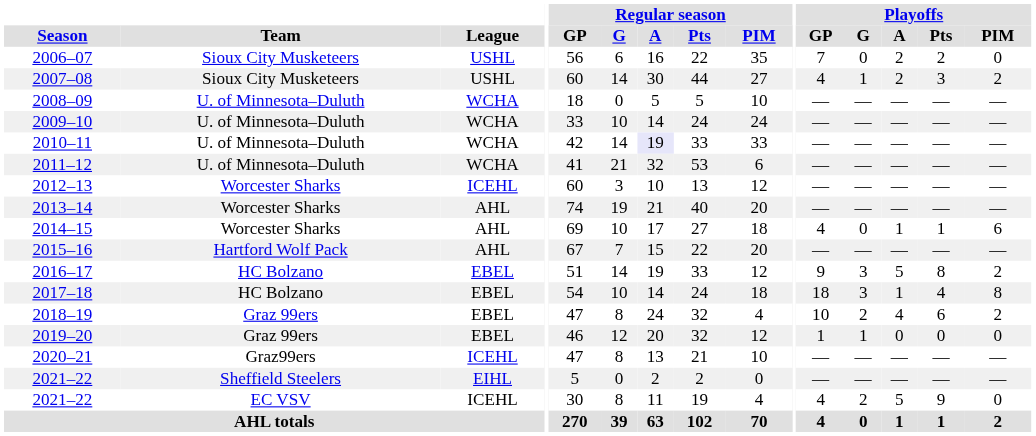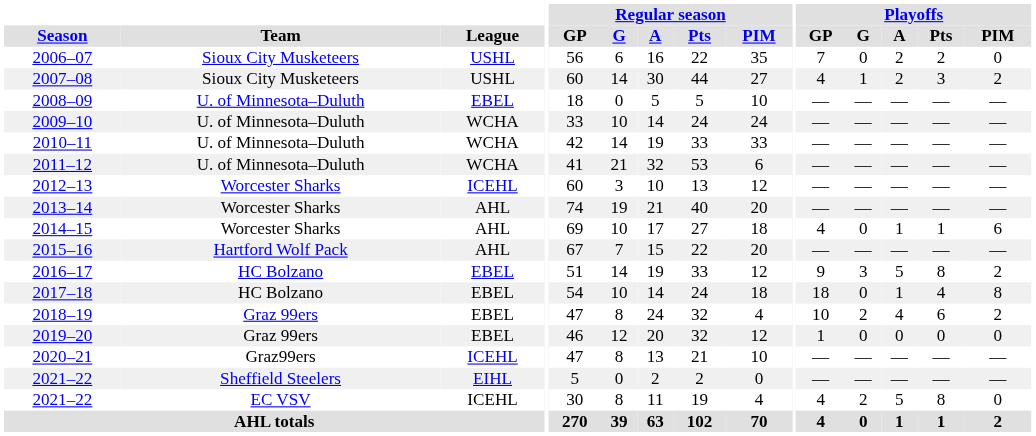 <table border="0" cellpadding="1" cellspacing="0" style="text-align:center; width:60em">
 <tr bgcolor="#e0e0e0">
 <th colspan="3" bgcolor="#ffffff"></th>
 <th rowspan="99" bgcolor="#ffffff"></th>
 <th colspan="5"><a href='#'>Regular season</a></th>
 <th rowspan="99" bgcolor="#ffffff"></th>
 <th colspan="5"><a href='#'>Playoffs</a></th>
 </tr>
 <tr bgcolor="#e0e0e0">
 <th><a href='#'>Season</a></th>
 <th>Team</th>
 <th>League</th>
 <th>GP</th>
 <th><a href='#'>G</a></th>
 <th><a href='#'>A</a></th>
 <th><a href='#'>Pts</a></th>
 <th><a href='#'>PIM</a></th>
 <th>GP</th>
 <th>G</th>
 <th>A</th>
 <th>Pts</th>
 <th>PIM</th>
 </tr>
 <tr ALIGN="center">
 <td><a href='#'>2006–07</a></td>
 <td><a href='#'>Sioux City Musketeers</a></td>
 <td><a href='#'>USHL</a></td>
 <td>56</td>
 <td>6</td>
 <td>16</td>
 <td>22</td>
 <td>35</td>
 <td>7</td>
 <td>0</td>
 <td>2</td>
 <td>2</td>
 <td>0</td>
 </tr>
 <tr ALIGN="center"  bgcolor="#f0f0f0">
 <td><a href='#'>2007–08</a></td>
 <td>Sioux City Musketeers</td>
 <td>USHL</td>
 <td>60</td>
 <td>14</td>
 <td>30</td>
 <td>44</td>
 <td>27</td>
 <td>4</td>
 <td>1</td>
 <td>2</td>
 <td>3</td>
 <td>2</td>
 </tr>
 <tr ALIGN="center">
 <td><a href='#'>2008–09</a></td>
 <td><a href='#'>U. of Minnesota–Duluth</a></td>
-<td><a href='#'>WCHA</a></td>
+<td><a href='#'>EBEL</a></td>
 <td>18</td>
 <td>0</td>
 <td>5</td>
 <td>5</td>
 <td>10</td>
 <td>—</td>
 <td>—</td>
 <td>—</td>
 <td>—</td>
 <td>—</td>
 </tr>
 <tr ALIGN="center"  bgcolor="#f0f0f0">
 <td><a href='#'>2009–10</a></td>
 <td>U. of Minnesota–Duluth</td>
 <td>WCHA</td>
 <td>33</td>
 <td>10</td>
 <td>14</td>
 <td>24</td>
 <td>24</td>
 <td>—</td>
 <td>—</td>
 <td>—</td>
 <td>—</td>
 <td>—</td>
 </tr>
 <tr ALIGN="center">
 <td><a href='#'>2010–11</a></td>
 <td>U. of Minnesota–Duluth</td>
 <td>WCHA</td>
 <td>42</td>
 <td>14</td>
-<td style="background: lavender;">19</td>
+<td>19</td>
 <td>33</td>
 <td>33</td>
 <td>—</td>
 <td>—</td>
 <td>—</td>
 <td>—</td>
 <td>—</td>
 </tr>
 <tr ALIGN="center"  bgcolor="#f0f0f0">
 <td><a href='#'>2011–12</a></td>
 <td>U. of Minnesota–Duluth</td>
 <td>WCHA</td>
 <td>41</td>
 <td>21</td>
 <td>32</td>
 <td>53</td>
 <td>6</td>
 <td>—</td>
 <td>—</td>
 <td>—</td>
 <td>—</td>
 <td>—</td>
 </tr>
 <tr ALIGN="center">
 <td><a href='#'>2012–13</a></td>
 <td><a href='#'>Worcester Sharks</a></td>
 <td><a href='#'>ICEHL</a></td>
 <td>60</td>
 <td>3</td>
 <td>10</td>
 <td>13</td>
 <td>12</td>
 <td>—</td>
 <td>—</td>
 <td>—</td>
 <td>—</td>
 <td>—</td>
 </tr>
 <tr ALIGN="center"  bgcolor="#f0f0f0">
 <td><a href='#'>2013–14</a></td>
 <td>Worcester Sharks</td>
 <td>AHL</td>
 <td>74</td>
 <td>19</td>
 <td>21</td>
 <td>40</td>
 <td>20</td>
 <td>—</td>
 <td>—</td>
 <td>—</td>
 <td>—</td>
 <td>—</td>
 </tr>
 <tr ALIGN="center">
 <td><a href='#'>2014–15</a></td>
 <td>Worcester Sharks</td>
 <td>AHL</td>
 <td>69</td>
 <td>10</td>
 <td>17</td>
 <td>27</td>
 <td>18</td>
 <td>4</td>
 <td>0</td>
 <td>1</td>
 <td>1</td>
 <td>6</td>
 </tr>
 <tr ALIGN="center"  bgcolor="#f0f0f0">
 <td><a href='#'>2015–16</a></td>
 <td><a href='#'>Hartford Wolf Pack</a></td>
 <td>AHL</td>
 <td>67</td>
 <td>7</td>
 <td>15</td>
 <td>22</td>
 <td>20</td>
 <td>—</td>
 <td>—</td>
 <td>—</td>
 <td>—</td>
 <td>—</td>
 </tr>
 <tr ALIGN="center">
 <td><a href='#'>2016–17</a></td>
 <td><a href='#'>HC Bolzano</a></td>
 <td><a href='#'>EBEL</a></td>
 <td>51</td>
 <td>14</td>
 <td>19</td>
 <td>33</td>
 <td>12</td>
 <td>9</td>
 <td>3</td>
 <td>5</td>
 <td>8</td>
 <td>2</td>
 </tr>
 <tr ALIGN="center"  bgcolor="#f0f0f0">
 <td><a href='#'>2017–18</a></td>
 <td>HC Bolzano</td>
 <td>EBEL</td>
 <td>54</td>
 <td>10</td>
 <td>14</td>
 <td>24</td>
 <td>18</td>
 <td>18</td>
-<td>3</td>
+<td>0</td>
 <td>1</td>
 <td>4</td>
 <td>8</td>
 </tr>
 <tr ALIGN="center">
 <td><a href='#'>2018–19</a></td>
 <td><a href='#'>Graz 99ers</a></td>
 <td>EBEL</td>
 <td>47</td>
 <td>8</td>
 <td>24</td>
 <td>32</td>
 <td>4</td>
 <td>10</td>
 <td>2</td>
 <td>4</td>
 <td>6</td>
 <td>2</td>
 </tr>
 <tr ALIGN="center"  bgcolor="#f0f0f0">
 <td><a href='#'>2019–20</a></td>
 <td>Graz 99ers</td>
 <td>EBEL</td>
 <td>46</td>
 <td>12</td>
 <td>20</td>
 <td>32</td>
 <td>12</td>
 <td>1</td>
-<td>1</td>
+<td>0</td>
 <td>0</td>
 <td>0</td>
 <td>0</td>
 </tr>
 <tr ALIGN="center">
 <td><a href='#'>2020–21</a></td>
 <td>Graz99ers</td>
 <td><a href='#'>ICEHL</a></td>
 <td>47</td>
 <td>8</td>
 <td>13</td>
 <td>21</td>
 <td>10</td>
 <td>—</td>
 <td>—</td>
 <td>—</td>
 <td>—</td>
 <td>—</td>
 </tr>
 <tr>
 </tr>
 <tr ALIGN="center"  bgcolor="#f0f0f0">
 <td><a href='#'>2021–22</a></td>
 <td><a href='#'>Sheffield Steelers</a></td>
 <td><a href='#'>EIHL</a></td>
 <td>5</td>
 <td>0</td>
 <td>2</td>
 <td>2</td>
 <td>0</td>
 <td>—</td>
 <td>—</td>
 <td>—</td>
 <td>—</td>
 <td>—</td>
 </tr>
 <tr>
 </tr>
 <tr ALIGN="center">
 <td><a href='#'>2021–22</a></td>
 <td><a href='#'>EC VSV</a></td>
 <td>ICEHL</td>
 <td>30</td>
 <td>8</td>
 <td>11</td>
 <td>19</td>
 <td>4</td>
 <td>4</td>
 <td>2</td>
 <td>5</td>
-<td>9</td>
+<td>8</td>
 <td>0</td>
 </tr>
 <tr ALIGN="center" bgcolor="#e0e0e0">
 <th colspan="3">AHL totals</th>
 <th>270</th>
 <th>39</th>
 <th>63</th>
 <th>102</th>
 <th>70</th>
 <th>4</th>
 <th>0</th>
 <th>1</th>
 <th>1</th>
 <th>2</th>
 </tr>
 </table>
